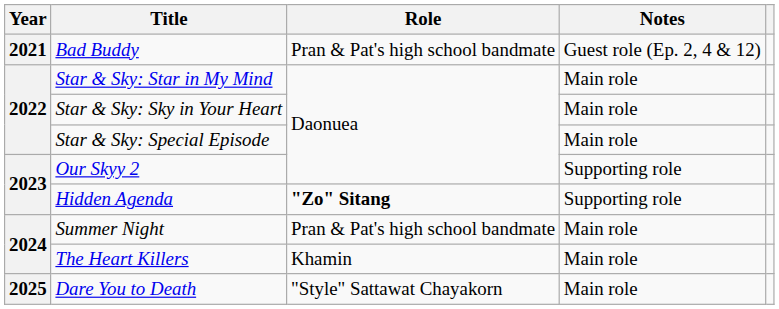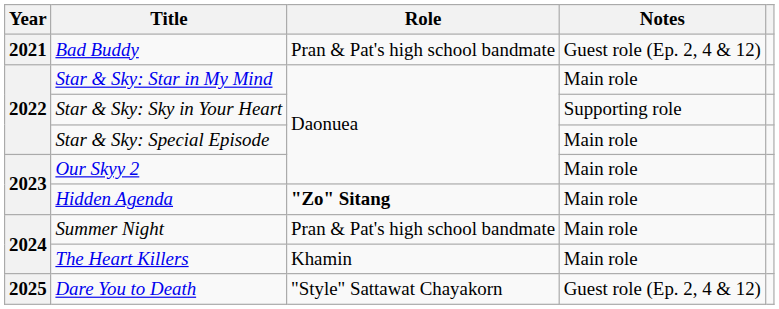 <table class="wikitable">
 <tr>
 <th>Year</th>
 <th>Title</th>
 <th>Role</th>
 <th>Notes</th>
 <th></th>
 </tr>
 <tr>
 <th>2021</th>
 <td><em><a href='#'>Bad Buddy</a></em></td>
 <td>Pran & Pat's high school bandmate</td>
 <td>Guest role (Ep. 2, 4 & 12)</td>
 <td></td>
 </tr>
 <tr>
 <th rowspan="3">2022</th>
 <td><em><a href='#'>Star & Sky: Star in My Mind</a></em></td>
 <td rowspan="4">Daonuea</td>
 <td>Main role</td>
 <td></td>
 </tr>
 <tr>
 <td><em>Star & Sky: Sky in Your Heart</em></td>
-<td>Main role</td>
+<td>Supporting role</td>
 <td></td>
 </tr>
 <tr>
 <td><em>Star & Sky: Special Episode</em></td>
 <td>Main role</td>
 <td></td>
 </tr>
 <tr>
 <th rowspan="2">2023</th>
 <td><em><a href='#'>Our Skyy 2</a></em></td>
-<td>Supporting role</td>
+<td>Main role</td>
 <td></td>
 </tr>
 <tr>
 <td><em><a href='#'>Hidden Agenda</a></em></td>
 <td><strong>"Zo" Sitang</strong></td>
-<td>Supporting role</td>
+<td>Main role</td>
 <td></td>
 </tr>
 <tr>
 <th rowspan="2">2024</th>
 <td><em>Summer Night</em></td>
 <td>Pran & Pat's high school bandmate</td>
 <td>Main role</td>
 <td></td>
 </tr>
 <tr>
 <td><em><a href='#'>The Heart Killers</a></em></td>
 <td>Khamin</td>
 <td>Main role</td>
 <td></td>
 </tr>
 <tr>
 <th rowspan="1">2025</th>
 <td><em><a href='#'>Dare You to Death</a></em></td>
 <td>"Style" Sattawat Chayakorn</td>
-<td>Main role</td>
+<td>Guest role (Ep. 2, 4 & 12)</td>
 <td></td>
 </tr>
 </table>
